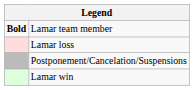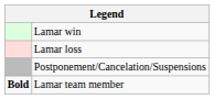 <table class="wikitable" style="font-size:90%">
 <tr>
 <th colspan="2">Legend</th>
 </tr>
 <tr>
-<td><strong>Bold</strong></td>
-<td>Lamar team member</td>
+<td bgcolor="#ddffdd"> </td>
+<td>Lamar win</td>
 </tr>
 <tr>
 <td bgcolor="#ffdddd"> </td>
 <td>Lamar loss</td>
 </tr>
 <tr>
 <td bgcolor="#bbbbbb"> </td>
 <td>Postponement/Cancelation/Suspensions</td>
 </tr>
 <tr>
-<td bgcolor="#ddffdd"> </td>
-<td>Lamar win</td>
+<td><strong>Bold</strong></td>
+<td>Lamar team member</td>
 </tr>
 </table>
